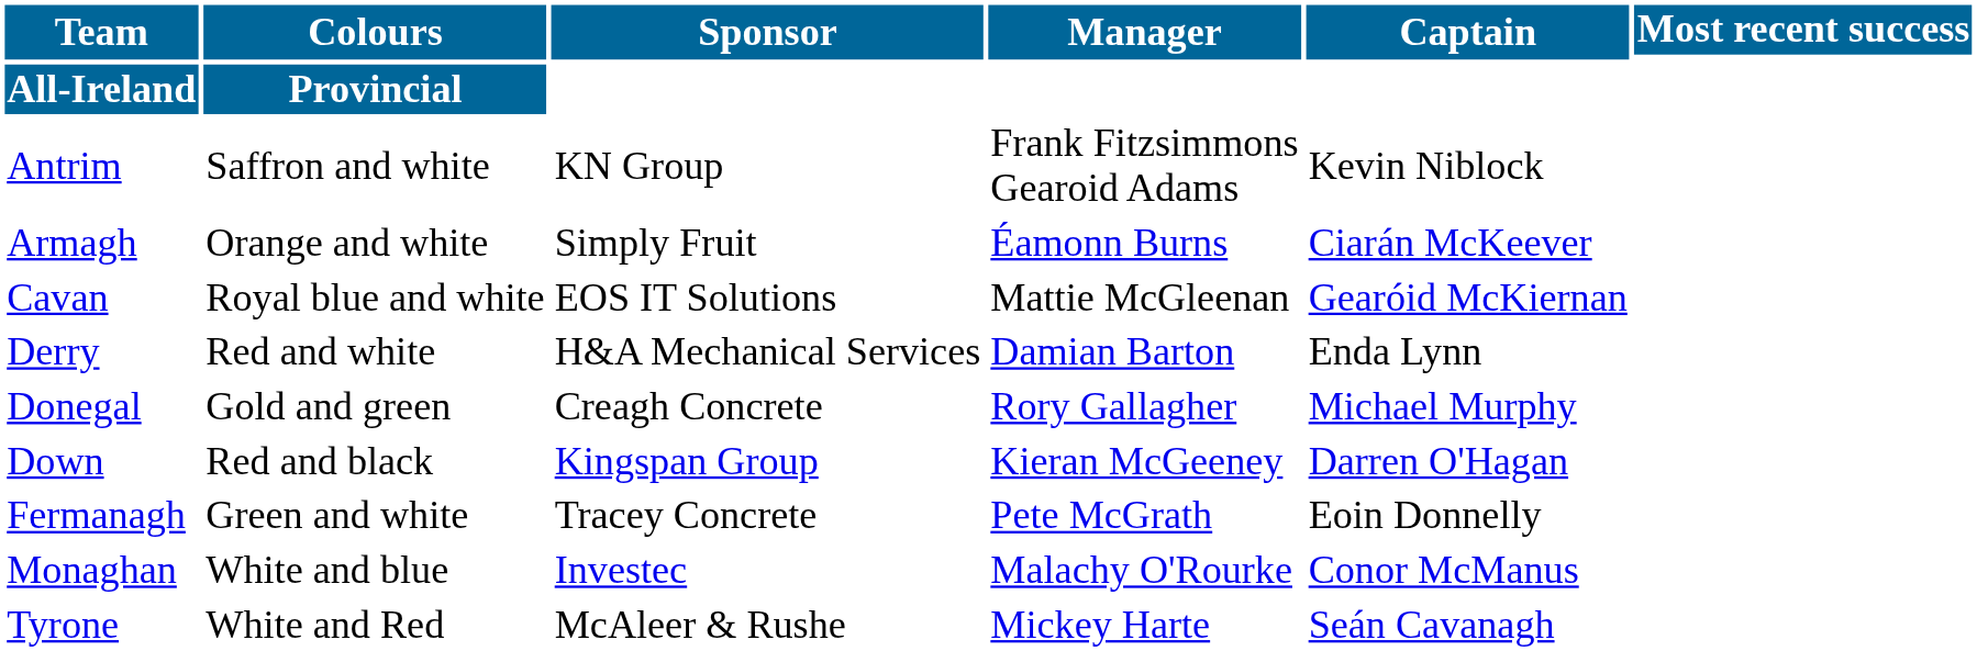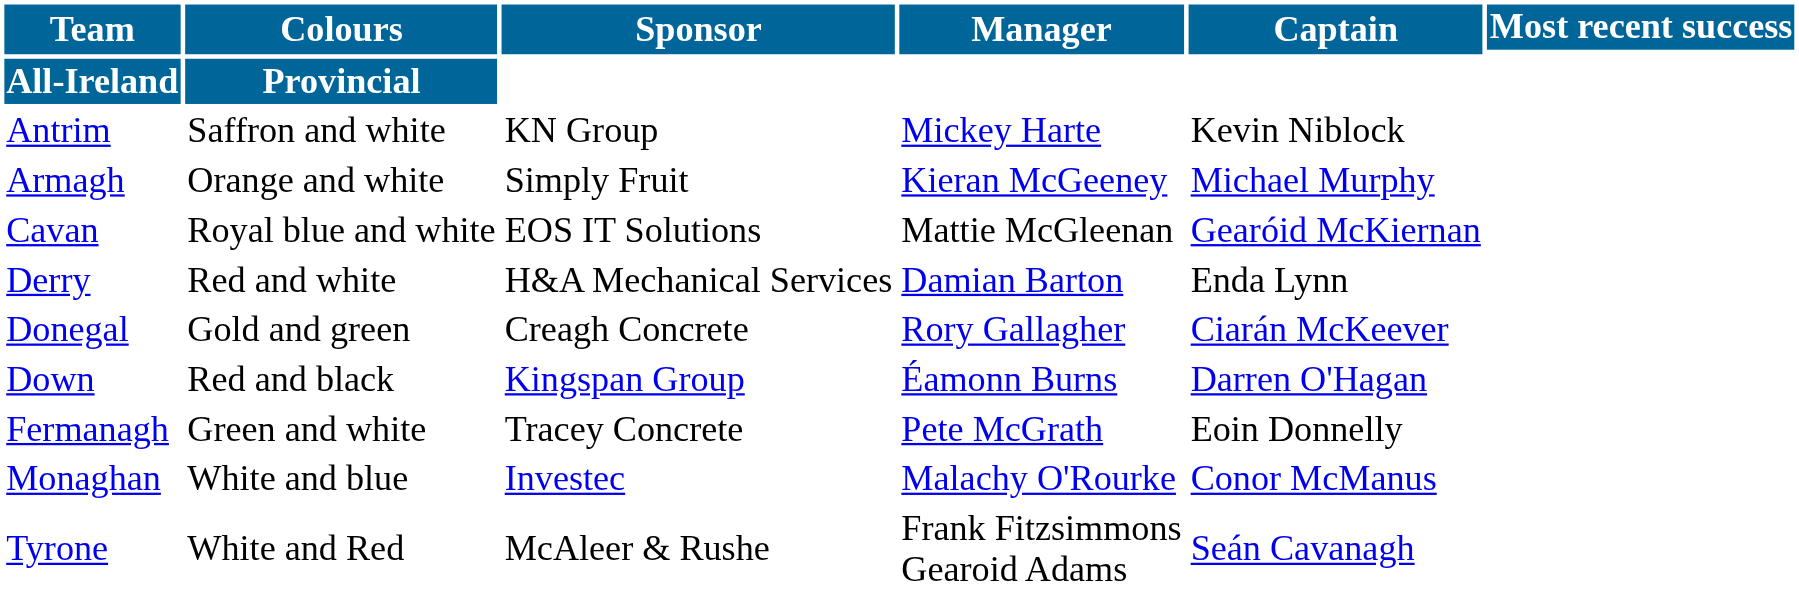 <table cellpadding="1" style="margin:1em auto;">
 <tr style="background:#069; color:white;">
 <th rowspan="2">Team</th>
 <th rowspan="2">Colours</th>
 <th rowspan="2">Sponsor</th>
 <th rowspan="2">Manager</th>
 <th rowspan="2">Captain</th>
 <th colspan="2">Most recent success</th>
 </tr>
 <tr>
 </tr>
 <tr style="background:#069; color:white;">
 <th>All-Ireland</th>
 <th>Provincial</th>
 </tr>
 <tr>
 <td><a href='#'>Antrim</a></td>
 <td> Saffron and white</td>
 <td>KN Group</td>
-<td>Frank Fitzsimmons<br>Gearoid Adams</td>
+<td><a href='#'>Mickey Harte</a></td>
 <td>Kevin Niblock</td>
 <td></td>
 <td></td>
 </tr>
 <tr>
 <td><a href='#'>Armagh</a></td>
 <td> Orange and white</td>
 <td>Simply Fruit</td>
-<td><a href='#'>Éamonn Burns</a></td>
-<td><a href='#'>Ciarán McKeever</a></td>
+<td><a href='#'>Kieran McGeeney</a></td>
+<td><a href='#'>Michael Murphy</a></td>
 <td></td>
 <td></td>
 </tr>
 <tr>
 <td><a href='#'>Cavan</a></td>
 <td> Royal blue and white</td>
 <td>EOS IT Solutions</td>
 <td>Mattie McGleenan</td>
 <td><a href='#'>Gearóid McKiernan</a></td>
 <td></td>
 <td></td>
 </tr>
 <tr>
 <td><a href='#'>Derry</a></td>
 <td> Red and white</td>
 <td>H&A Mechanical Services</td>
 <td><a href='#'>Damian Barton</a></td>
 <td>Enda Lynn</td>
 <td></td>
 <td></td>
 </tr>
 <tr>
 <td><a href='#'>Donegal</a></td>
 <td> Gold and green</td>
 <td>Creagh Concrete</td>
 <td><a href='#'>Rory Gallagher</a></td>
-<td><a href='#'>Michael Murphy</a></td>
+<td><a href='#'>Ciarán McKeever</a></td>
 <td></td>
 <td></td>
 </tr>
 <tr>
 <td><a href='#'>Down</a></td>
 <td> Red and black</td>
 <td><a href='#'>Kingspan Group</a></td>
-<td><a href='#'>Kieran McGeeney</a></td>
+<td><a href='#'>Éamonn Burns</a></td>
 <td><a href='#'>Darren O'Hagan</a></td>
 <td></td>
 <td></td>
 </tr>
 <tr>
 <td><a href='#'>Fermanagh</a></td>
 <td> Green and white</td>
 <td>Tracey Concrete</td>
 <td><a href='#'>Pete McGrath</a></td>
 <td>Eoin Donnelly</td>
 <td></td>
 <td></td>
 </tr>
 <tr>
 <td><a href='#'>Monaghan</a></td>
 <td> White and blue</td>
 <td><a href='#'>Investec</a></td>
 <td><a href='#'>Malachy O'Rourke</a></td>
 <td><a href='#'>Conor McManus</a></td>
 <td></td>
 <td></td>
 </tr>
 <tr>
 <td><a href='#'>Tyrone</a></td>
 <td> White and Red</td>
 <td>McAleer & Rushe</td>
-<td><a href='#'>Mickey Harte</a></td>
+<td>Frank Fitzsimmons<br>Gearoid Adams</td>
 <td><a href='#'>Seán Cavanagh</a></td>
 <td></td>
 <td></td>
 </tr>
 </table>
